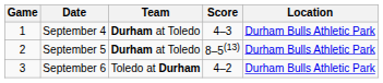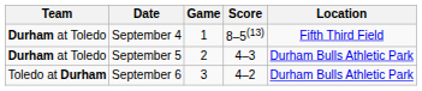 <table class="wikitable" style="text-align:center">
 <tr>
+<th>Team</th>
+<th>Date</th>
 <th>Game</th>
-<th>Date</th>
-<th>Team</th>
 <th>Score</th>
 <th>Location</th>
 </tr>
 <tr>
+<td><strong>Durham</strong> at Toledo</td>
+<td>September 4</td>
 <td>1</td>
-<td>September 4</td>
+<td>8–5<sup>(13)</sup></td>
+<td><a href='#'>Fifth Third Field</a></td>
+</tr>
+<tr>
 <td><strong>Durham</strong> at Toledo</td>
+<td>September 5</td>
+<td>2</td>
 <td>4–3</td>
 <td><a href='#'>Durham Bulls Athletic Park</a></td>
 </tr>
 <tr>
-<td>2</td>
-<td>September 5</td>
-<td><strong>Durham</strong> at Toledo</td>
-<td>8–5<sup>(13)</sup></td>
-<td><a href='#'>Durham Bulls Athletic Park</a></td>
-</tr>
-<tr>
+<td>Toledo at <strong>Durham</strong></td>
+<td>September 6</td>
 <td>3</td>
-<td>September 6</td>
-<td>Toledo at <strong>Durham</strong></td>
 <td>4–2</td>
 <td><a href='#'>Durham Bulls Athletic Park</a></td>
 </tr>
 </table>
